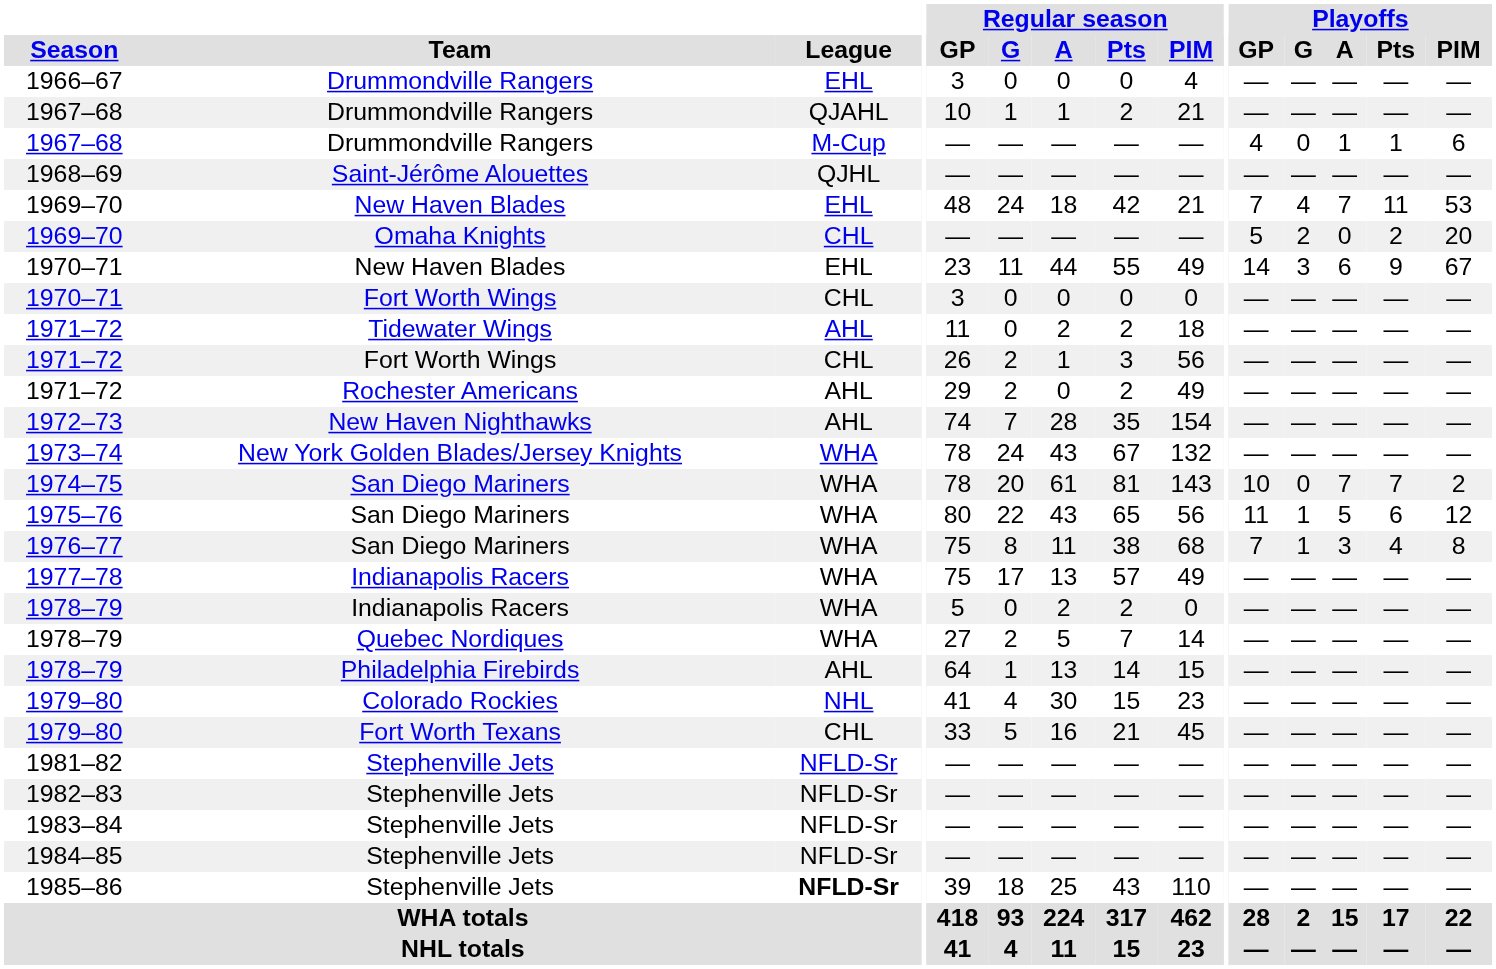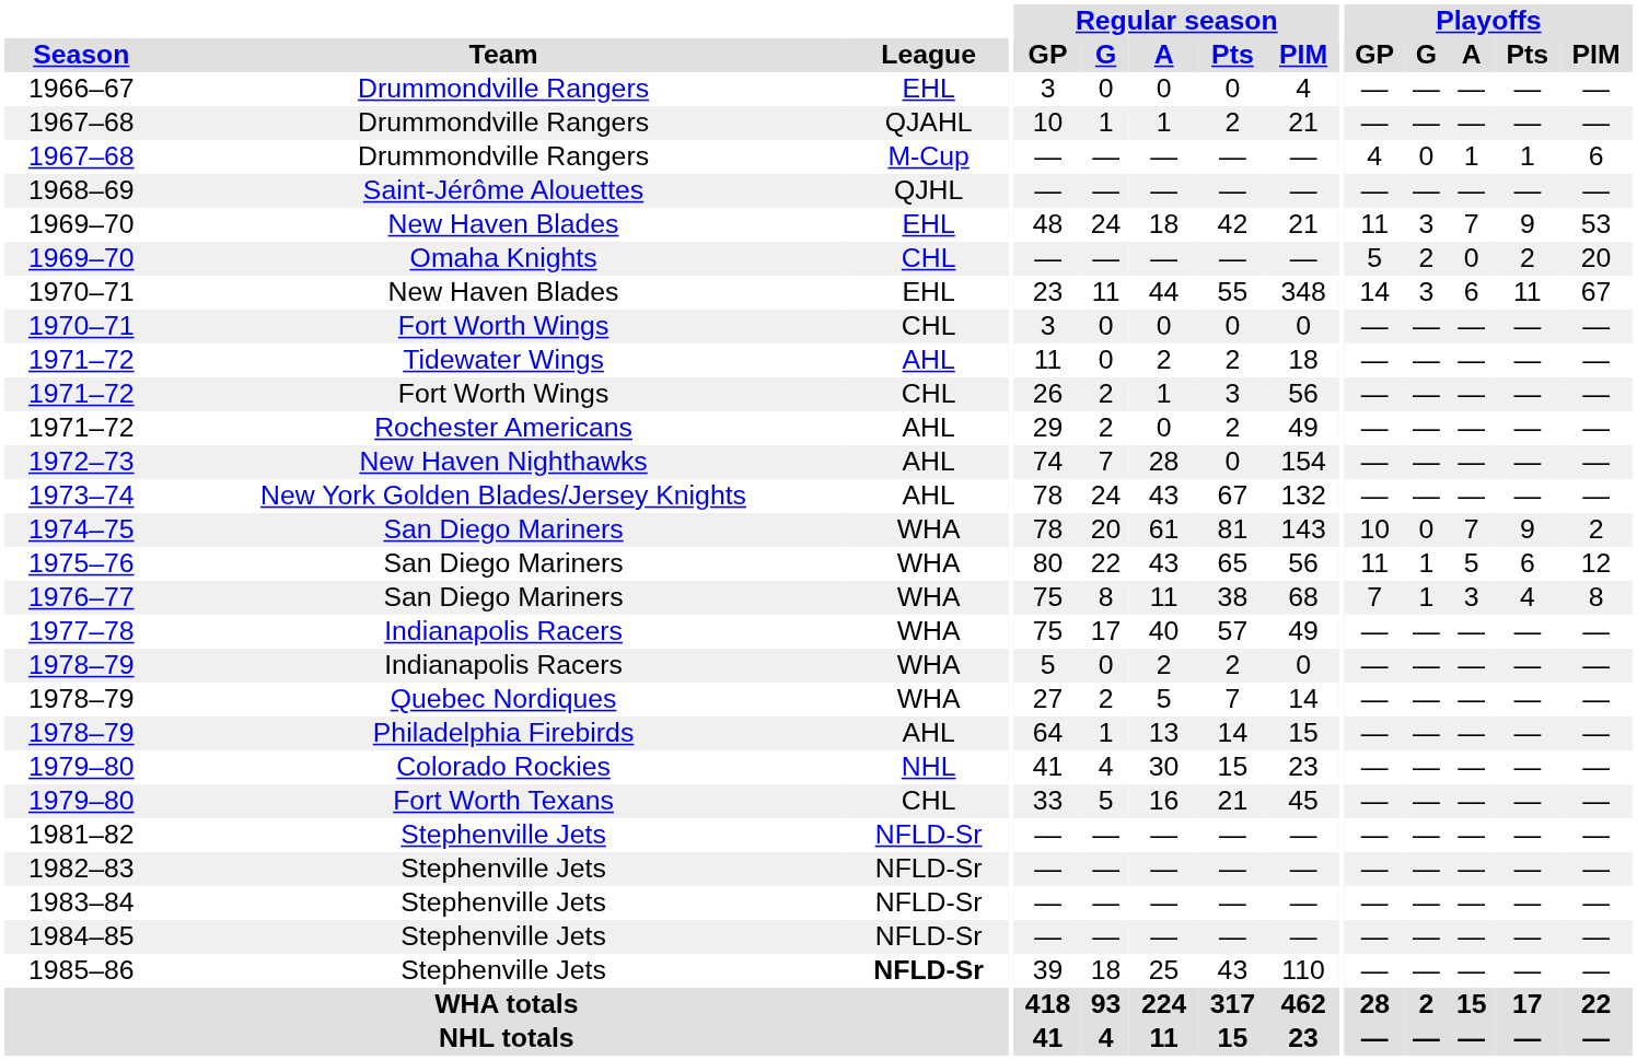 <table border="0" cellpadding="1" cellspacing="0" style="text-align:center; width:60em">
 <tr bgcolor="#e0e0e0">
 <th colspan="3" bgcolor="#ffffff"></th>
 <th rowspan="100" bgcolor="#ffffff"></th>
 <th colspan="5"><a href='#'>Regular season</a></th>
 <th rowspan="100" bgcolor="#ffffff"></th>
 <th colspan="5"><a href='#'>Playoffs</a></th>
 </tr>
 <tr bgcolor="#e0e0e0">
 <th><a href='#'>Season</a></th>
 <th>Team</th>
 <th>League</th>
 <th>GP</th>
 <th><a href='#'>G</a></th>
 <th><a href='#'>A</a></th>
 <th><a href='#'>Pts</a></th>
 <th><a href='#'>PIM</a></th>
 <th>GP</th>
 <th>G</th>
 <th>A</th>
 <th>Pts</th>
 <th>PIM</th>
 </tr>
 <tr>
 <td>1966–67</td>
 <td><a href='#'>Drummondville Rangers</a></td>
 <td><a href='#'>EHL</a></td>
 <td>3</td>
 <td>0</td>
 <td>0</td>
 <td>0</td>
 <td>4</td>
 <td>—</td>
 <td>—</td>
 <td>—</td>
 <td>—</td>
 <td>—</td>
 </tr>
 <tr bgcolor="#f0f0f0">
 <td>1967–68</td>
 <td>Drummondville Rangers</td>
 <td>QJAHL</td>
 <td>10</td>
 <td>1</td>
 <td>1</td>
 <td>2</td>
 <td>21</td>
 <td>—</td>
 <td>—</td>
 <td>—</td>
 <td>—</td>
 <td>—</td>
 </tr>
 <tr>
 <td><a href='#'>1967–68</a></td>
 <td>Drummondville Rangers</td>
 <td><a href='#'>M-Cup</a></td>
 <td>—</td>
 <td>—</td>
 <td>—</td>
 <td>—</td>
 <td>—</td>
 <td>4</td>
 <td>0</td>
 <td>1</td>
 <td>1</td>
 <td>6</td>
 </tr>
 <tr bgcolor="#f0f0f0">
 <td>1968–69</td>
 <td><a href='#'>Saint-Jérôme Alouettes</a></td>
 <td>QJHL</td>
 <td>—</td>
 <td>—</td>
 <td>—</td>
 <td>—</td>
 <td>—</td>
 <td>—</td>
 <td>—</td>
 <td>—</td>
 <td>—</td>
 <td>—</td>
 </tr>
 <tr>
 <td>1969–70</td>
 <td><a href='#'>New Haven Blades</a></td>
 <td><a href='#'>EHL</a></td>
 <td>48</td>
 <td>24</td>
 <td>18</td>
 <td>42</td>
 <td>21</td>
+<td>11</td>
+<td>3</td>
 <td>7</td>
-<td>4</td>
-<td>7</td>
-<td>11</td>
+<td>9</td>
 <td>53</td>
 </tr>
 <tr bgcolor="#f0f0f0">
 <td><a href='#'>1969–70</a></td>
 <td><a href='#'>Omaha Knights</a></td>
 <td><a href='#'>CHL</a></td>
 <td>—</td>
 <td>—</td>
 <td>—</td>
 <td>—</td>
 <td>—</td>
 <td>5</td>
 <td>2</td>
 <td>0</td>
 <td>2</td>
 <td>20</td>
 </tr>
 <tr>
 <td>1970–71</td>
 <td>New Haven Blades</td>
 <td>EHL</td>
 <td>23</td>
 <td>11</td>
 <td>44</td>
 <td>55</td>
-<td>49</td>
+<td>348</td>
 <td>14</td>
 <td>3</td>
 <td>6</td>
-<td>9</td>
+<td>11</td>
 <td>67</td>
 </tr>
 <tr bgcolor="#f0f0f0">
 <td><a href='#'>1970–71</a></td>
 <td><a href='#'>Fort Worth Wings</a></td>
 <td>CHL</td>
 <td>3</td>
 <td>0</td>
 <td>0</td>
 <td>0</td>
 <td>0</td>
 <td>—</td>
 <td>—</td>
 <td>—</td>
 <td>—</td>
 <td>—</td>
 </tr>
 <tr>
 <td><a href='#'>1971–72</a></td>
 <td><a href='#'>Tidewater Wings</a></td>
 <td><a href='#'>AHL</a></td>
 <td>11</td>
 <td>0</td>
 <td>2</td>
 <td>2</td>
 <td>18</td>
 <td>—</td>
 <td>—</td>
 <td>—</td>
 <td>—</td>
 <td>—</td>
 </tr>
 <tr bgcolor="#f0f0f0">
 <td><a href='#'>1971–72</a></td>
 <td>Fort Worth Wings</td>
 <td>CHL</td>
 <td>26</td>
 <td>2</td>
 <td>1</td>
 <td>3</td>
 <td>56</td>
 <td>—</td>
 <td>—</td>
 <td>—</td>
 <td>—</td>
 <td>—</td>
 </tr>
 <tr>
 <td>1971–72</td>
 <td><a href='#'>Rochester Americans</a></td>
 <td>AHL</td>
 <td>29</td>
 <td>2</td>
 <td>0</td>
 <td>2</td>
 <td>49</td>
 <td>—</td>
 <td>—</td>
 <td>—</td>
 <td>—</td>
 <td>—</td>
 </tr>
 <tr bgcolor="#f0f0f0">
 <td><a href='#'>1972–73</a></td>
 <td><a href='#'>New Haven Nighthawks</a></td>
 <td>AHL</td>
 <td>74</td>
 <td>7</td>
 <td>28</td>
-<td>35</td>
+<td>0</td>
 <td>154</td>
 <td>—</td>
 <td>—</td>
 <td>—</td>
 <td>—</td>
 <td>—</td>
 </tr>
 <tr>
 <td><a href='#'>1973–74</a></td>
 <td><a href='#'>New York Golden Blades/Jersey Knights</a></td>
-<td><a href='#'>WHA</a></td>
+<td>AHL</td>
 <td>78</td>
 <td>24</td>
 <td>43</td>
 <td>67</td>
 <td>132</td>
 <td>—</td>
 <td>—</td>
 <td>—</td>
 <td>—</td>
 <td>—</td>
 </tr>
 <tr bgcolor="#f0f0f0">
 <td><a href='#'>1974–75</a></td>
 <td><a href='#'>San Diego Mariners</a></td>
 <td>WHA</td>
 <td>78</td>
 <td>20</td>
 <td>61</td>
 <td>81</td>
 <td>143</td>
 <td>10</td>
 <td>0</td>
 <td>7</td>
-<td>7</td>
+<td>9</td>
 <td>2</td>
 </tr>
 <tr>
 <td><a href='#'>1975–76</a></td>
 <td>San Diego Mariners</td>
 <td>WHA</td>
 <td>80</td>
 <td>22</td>
 <td>43</td>
 <td>65</td>
 <td>56</td>
 <td>11</td>
 <td>1</td>
 <td>5</td>
 <td>6</td>
 <td>12</td>
 </tr>
 <tr bgcolor="#f0f0f0">
 <td><a href='#'>1976–77</a></td>
 <td>San Diego Mariners</td>
 <td>WHA</td>
 <td>75</td>
 <td>8</td>
 <td>11</td>
 <td>38</td>
 <td>68</td>
 <td>7</td>
 <td>1</td>
 <td>3</td>
 <td>4</td>
 <td>8</td>
 </tr>
 <tr>
 <td><a href='#'>1977–78</a></td>
 <td><a href='#'>Indianapolis Racers</a></td>
 <td>WHA</td>
 <td>75</td>
 <td>17</td>
-<td>13</td>
+<td>40</td>
 <td>57</td>
 <td>49</td>
 <td>—</td>
 <td>—</td>
 <td>—</td>
 <td>—</td>
 <td>—</td>
 </tr>
 <tr bgcolor="#f0f0f0">
 <td><a href='#'>1978–79</a></td>
 <td>Indianapolis Racers</td>
 <td>WHA</td>
 <td>5</td>
 <td>0</td>
 <td>2</td>
 <td>2</td>
 <td>0</td>
 <td>—</td>
 <td>—</td>
 <td>—</td>
 <td>—</td>
 <td>—</td>
 </tr>
 <tr>
 <td>1978–79</td>
 <td><a href='#'>Quebec Nordiques</a></td>
 <td>WHA</td>
 <td>27</td>
 <td>2</td>
 <td>5</td>
 <td>7</td>
 <td>14</td>
 <td>—</td>
 <td>—</td>
 <td>—</td>
 <td>—</td>
 <td>—</td>
 </tr>
 <tr bgcolor="#f0f0f0">
 <td><a href='#'>1978–79</a></td>
 <td><a href='#'>Philadelphia Firebirds</a></td>
 <td>AHL</td>
 <td>64</td>
 <td>1</td>
 <td>13</td>
 <td>14</td>
 <td>15</td>
 <td>—</td>
 <td>—</td>
 <td>—</td>
 <td>—</td>
 <td>—</td>
 </tr>
 <tr>
 <td><a href='#'>1979–80</a></td>
 <td><a href='#'>Colorado Rockies</a></td>
 <td><a href='#'>NHL</a></td>
 <td>41</td>
 <td>4</td>
 <td>30</td>
 <td>15</td>
 <td>23</td>
 <td>—</td>
 <td>—</td>
 <td>—</td>
 <td>—</td>
 <td>—</td>
 </tr>
 <tr bgcolor="#f0f0f0">
 <td><a href='#'>1979–80</a></td>
 <td><a href='#'>Fort Worth Texans</a></td>
 <td>CHL</td>
 <td>33</td>
 <td>5</td>
 <td>16</td>
 <td>21</td>
 <td>45</td>
 <td>—</td>
 <td>—</td>
 <td>—</td>
 <td>—</td>
 <td>—</td>
 </tr>
 <tr>
 <td>1981–82</td>
 <td><a href='#'>Stephenville Jets</a></td>
 <td><a href='#'>NFLD-Sr</a></td>
 <td>—</td>
 <td>—</td>
 <td>—</td>
 <td>—</td>
 <td>—</td>
 <td>—</td>
 <td>—</td>
 <td>—</td>
 <td>—</td>
 <td>—</td>
 </tr>
 <tr bgcolor="#f0f0f0">
 <td>1982–83</td>
 <td>Stephenville Jets</td>
 <td>NFLD-Sr</td>
 <td>—</td>
 <td>—</td>
 <td>—</td>
 <td>—</td>
 <td>—</td>
 <td>—</td>
 <td>—</td>
 <td>—</td>
 <td>—</td>
 <td>—</td>
 </tr>
 <tr>
 <td>1983–84</td>
 <td>Stephenville Jets</td>
 <td>NFLD-Sr</td>
 <td>—</td>
 <td>—</td>
 <td>—</td>
 <td>—</td>
 <td>—</td>
 <td>—</td>
 <td>—</td>
 <td>—</td>
 <td>—</td>
 <td>—</td>
 </tr>
 <tr bgcolor="#f0f0f0">
 <td>1984–85</td>
 <td>Stephenville Jets</td>
 <td>NFLD-Sr</td>
 <td>—</td>
 <td>—</td>
 <td>—</td>
 <td>—</td>
 <td>—</td>
 <td>—</td>
 <td>—</td>
 <td>—</td>
 <td>—</td>
 <td>—</td>
 </tr>
 <tr>
 <td>1985–86</td>
 <td>Stephenville Jets</td>
 <td><strong>NFLD-Sr</strong></td>
 <td>39</td>
 <td>18</td>
 <td>25</td>
 <td>43</td>
 <td>110</td>
 <td>—</td>
 <td>—</td>
 <td>—</td>
 <td>—</td>
 <td>—</td>
 </tr>
 <tr bgcolor="#e0e0e0">
 <th colspan="3">WHA totals</th>
 <th>418</th>
 <th>93</th>
 <th>224</th>
 <th>317</th>
 <th>462</th>
 <th>28</th>
 <th>2</th>
 <th>15</th>
 <th>17</th>
 <th>22</th>
 </tr>
 <tr bgcolor="#e0e0e0">
 <th colspan="3">NHL totals</th>
 <th>41</th>
 <th>4</th>
 <th>11</th>
 <th>15</th>
 <th>23</th>
 <th>—</th>
 <th>—</th>
 <th>—</th>
 <th>—</th>
 <th>—</th>
 </tr>
 </table>
